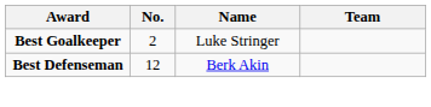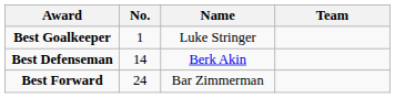 <table class="wikitable" style="text-align:center;">
 <tr>
 <th width=125>Award</th>
 <th width=40>No.</th>
 <th width=125>Name</th>
 <th width=125>Team</th>
 </tr>
 <tr>
 <td><strong>Best Goalkeeper</strong></td>
-<td>2</td>
+<td>1</td>
 <td>Luke Stringer</td>
 <td style="text-align:left;"></td>
 </tr>
 <tr>
 <td><strong>Best Defenseman</strong></td>
-<td>12</td>
+<td>14</td>
 <td><a href='#'>Berk Akin</a></td>
 <td style="text-align:left;"></td>
 </tr>
+<tr>
+<td><strong>Best Forward</strong></td>
+<td>24</td>
+<td>Bar Zimmerman</td>
+<td style="text-align:left;"></td>
+</tr>
 </table>
